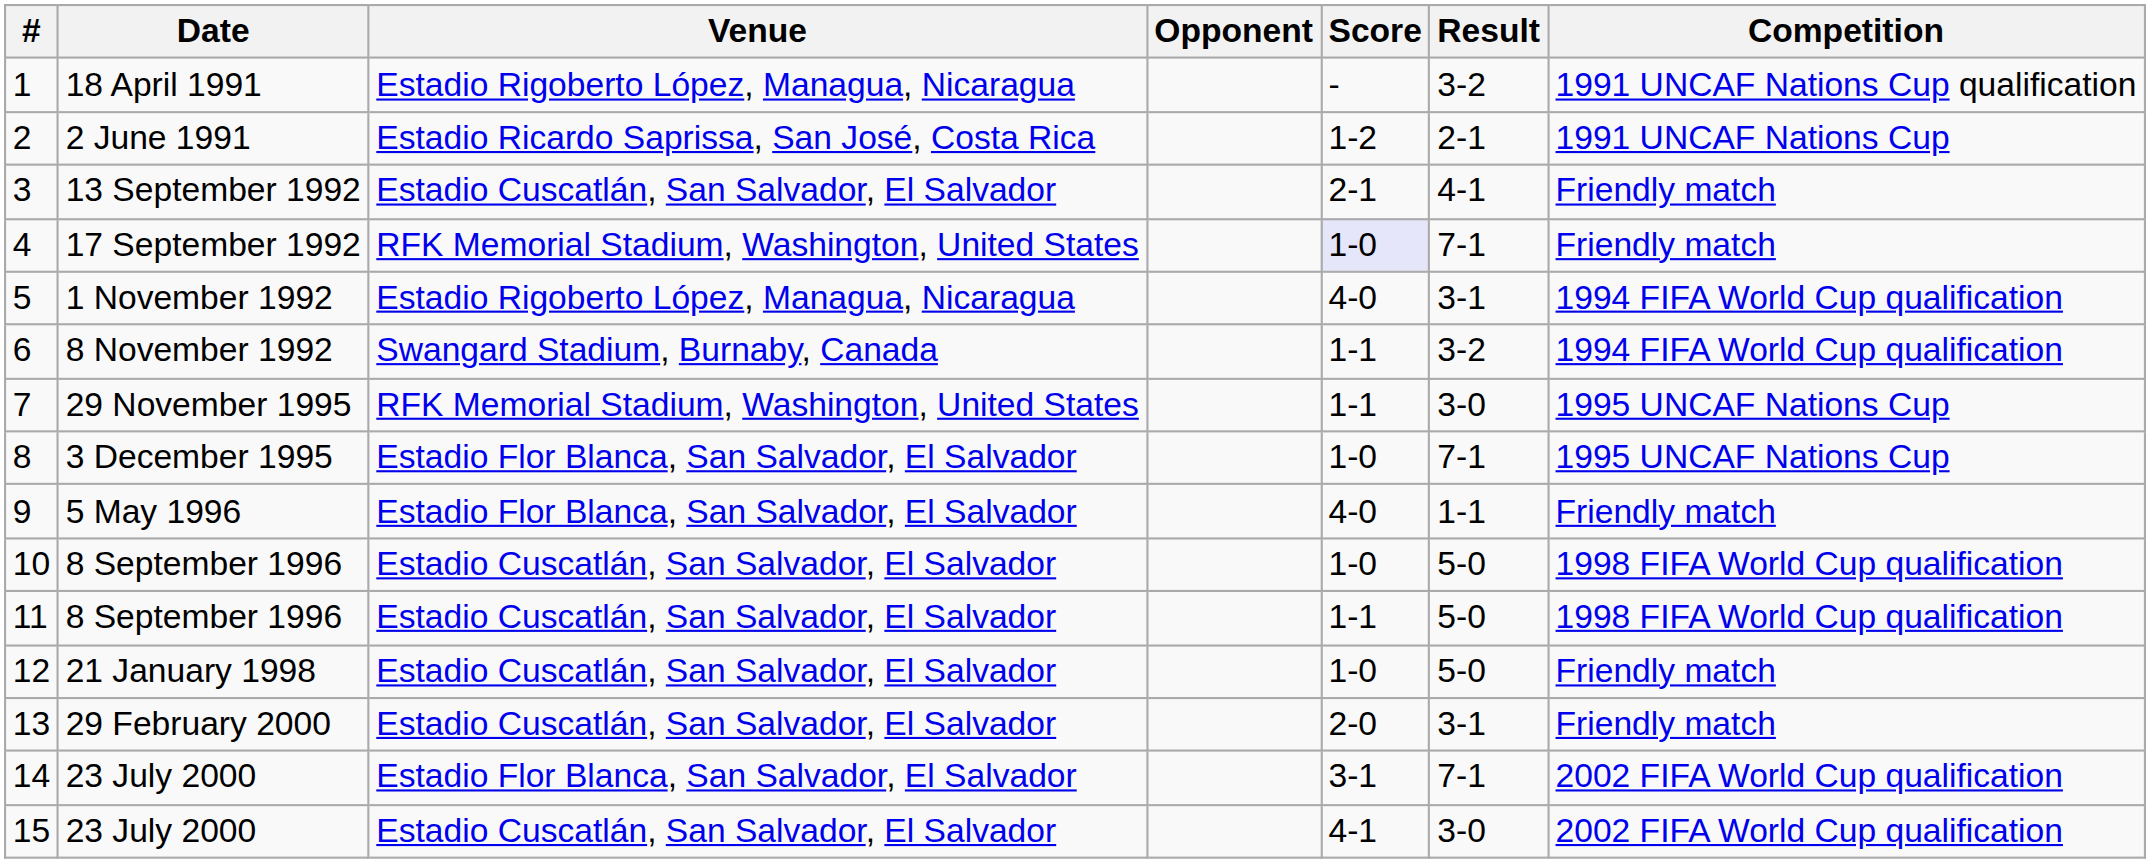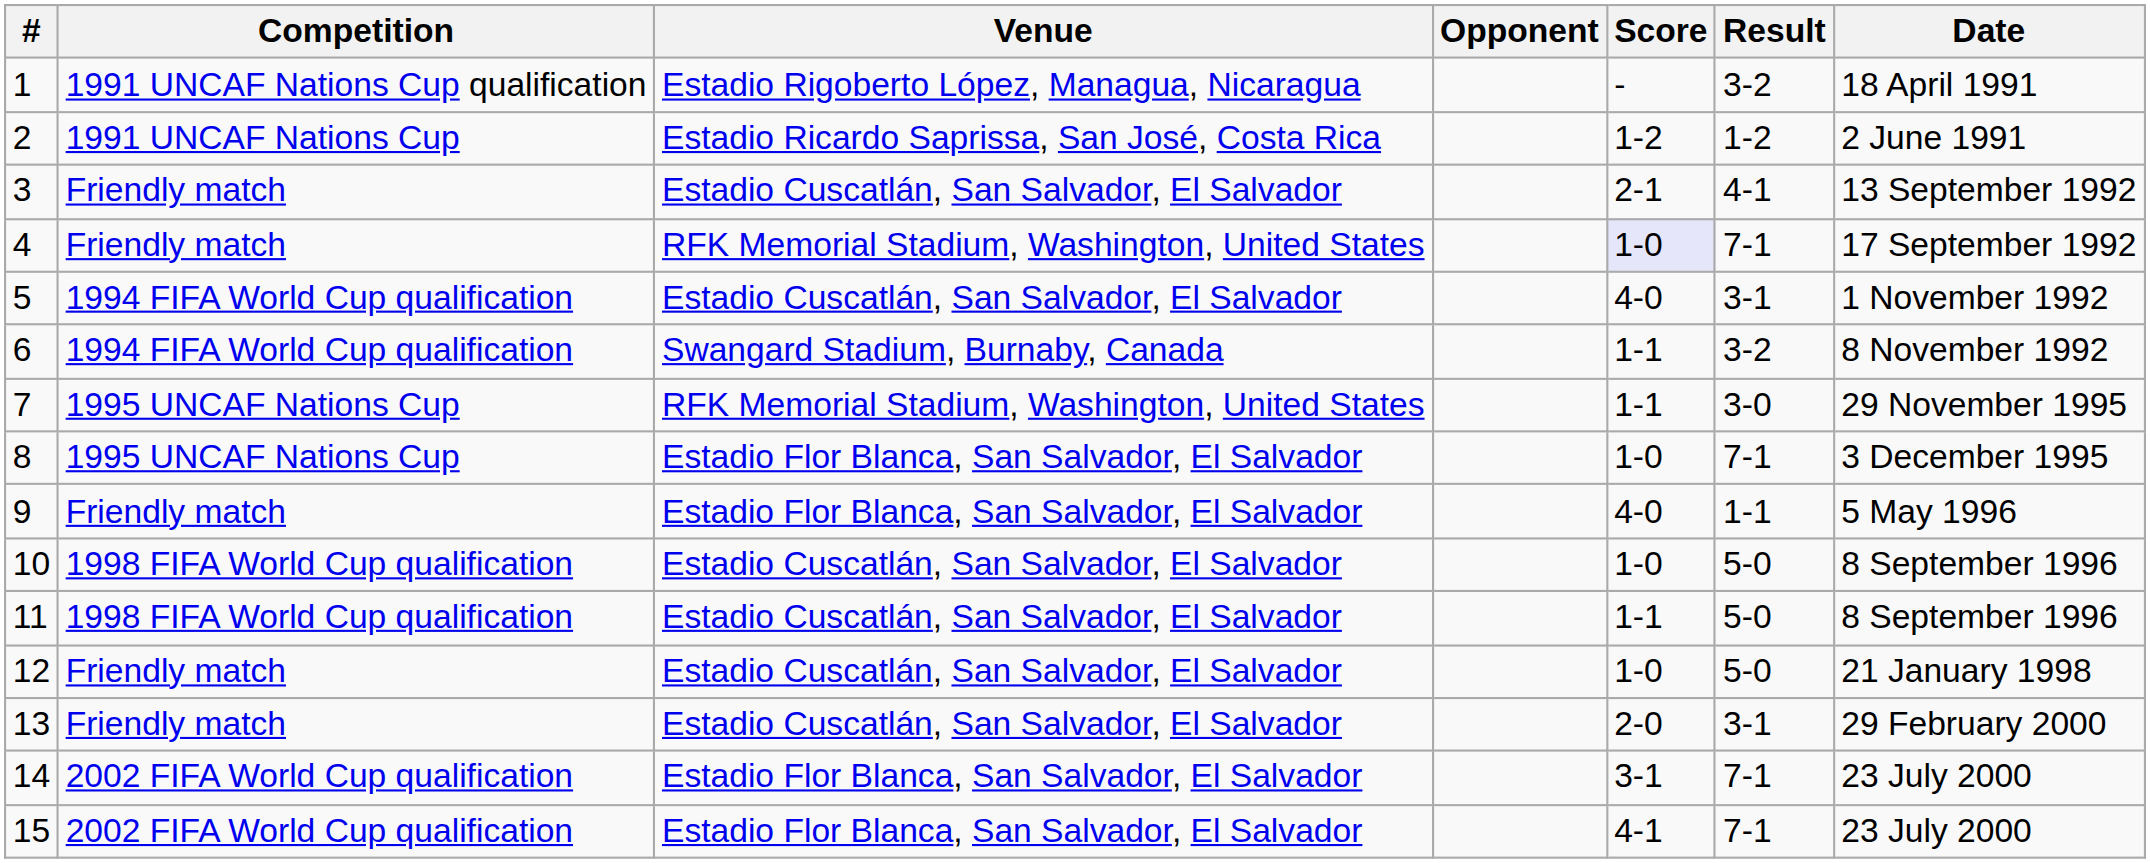 <table class="wikitable">
 <tr>
 <th>#</th>
-<th>Date</th>
+<th>Competition</th>
 <th>Venue</th>
 <th>Opponent</th>
 <th>Score</th>
 <th>Result</th>
-<th>Competition</th>
+<th>Date</th>
 </tr>
 <tr>
 <td>1</td>
-<td>18 April 1991</td>
+<td><a href='#'>1991 UNCAF Nations Cup</a> qualification</td>
 <td><a href='#'>Estadio Rigoberto López</a>, <a href='#'>Managua</a>, <a href='#'>Nicaragua</a></td>
 <td></td>
 <td>-</td>
 <td>3-2</td>
-<td><a href='#'>1991 UNCAF Nations Cup</a> qualification</td>
+<td>18 April 1991</td>
 </tr>
 <tr>
 <td>2</td>
-<td>2 June 1991</td>
+<td><a href='#'>1991 UNCAF Nations Cup</a></td>
 <td><a href='#'>Estadio Ricardo Saprissa</a>, <a href='#'>San José</a>, <a href='#'>Costa Rica</a></td>
 <td></td>
 <td>1-2</td>
-<td>2-1</td>
-<td><a href='#'>1991 UNCAF Nations Cup</a></td>
+<td>1-2</td>
+<td>2 June 1991</td>
 </tr>
 <tr>
 <td>3</td>
-<td>13 September 1992</td>
+<td><a href='#'>Friendly match</a></td>
 <td><a href='#'>Estadio Cuscatlán</a>, <a href='#'>San Salvador</a>, <a href='#'>El Salvador</a></td>
 <td></td>
 <td>2-1</td>
 <td>4-1</td>
-<td><a href='#'>Friendly match</a></td>
+<td>13 September 1992</td>
 </tr>
 <tr>
 <td>4</td>
-<td>17 September 1992</td>
+<td><a href='#'>Friendly match</a></td>
 <td><a href='#'>RFK Memorial Stadium</a>, <a href='#'>Washington</a>, <a href='#'>United States</a></td>
 <td></td>
 <td style="background: lavender;">1-0</td>
 <td>7-1</td>
-<td><a href='#'>Friendly match</a></td>
+<td>17 September 1992</td>
 </tr>
 <tr>
 <td>5</td>
-<td>1 November 1992</td>
-<td><a href='#'>Estadio Rigoberto López</a>, <a href='#'>Managua</a>, <a href='#'>Nicaragua</a></td>
+<td><a href='#'>1994 FIFA World Cup qualification</a></td>
+<td><a href='#'>Estadio Cuscatlán</a>, <a href='#'>San Salvador</a>, <a href='#'>El Salvador</a></td>
 <td></td>
 <td>4-0</td>
 <td>3-1</td>
-<td><a href='#'>1994 FIFA World Cup qualification</a></td>
+<td>1 November 1992</td>
 </tr>
 <tr>
 <td>6</td>
-<td>8 November 1992</td>
+<td><a href='#'>1994 FIFA World Cup qualification</a></td>
 <td><a href='#'>Swangard Stadium</a>, <a href='#'>Burnaby</a>, <a href='#'>Canada</a></td>
 <td></td>
 <td>1-1</td>
 <td>3-2</td>
-<td><a href='#'>1994 FIFA World Cup qualification</a></td>
+<td>8 November 1992</td>
 </tr>
 <tr>
 <td>7</td>
-<td>29 November 1995</td>
+<td><a href='#'>1995 UNCAF Nations Cup</a></td>
 <td><a href='#'>RFK Memorial Stadium</a>, <a href='#'>Washington</a>, <a href='#'>United States</a></td>
 <td></td>
 <td>1-1</td>
 <td>3-0</td>
-<td><a href='#'>1995 UNCAF Nations Cup</a></td>
+<td>29 November 1995</td>
 </tr>
 <tr>
 <td>8</td>
-<td>3 December 1995</td>
+<td><a href='#'>1995 UNCAF Nations Cup</a></td>
 <td><a href='#'>Estadio Flor Blanca</a>, <a href='#'>San Salvador</a>, <a href='#'>El Salvador</a></td>
 <td></td>
 <td>1-0</td>
 <td>7-1</td>
-<td><a href='#'>1995 UNCAF Nations Cup</a></td>
+<td>3 December 1995</td>
 </tr>
 <tr>
 <td>9</td>
-<td>5 May 1996</td>
+<td><a href='#'>Friendly match</a></td>
 <td><a href='#'>Estadio Flor Blanca</a>, <a href='#'>San Salvador</a>, <a href='#'>El Salvador</a></td>
 <td></td>
 <td>4-0</td>
 <td>1-1</td>
-<td><a href='#'>Friendly match</a></td>
+<td>5 May 1996</td>
 </tr>
 <tr>
 <td>10</td>
-<td>8 September 1996</td>
+<td><a href='#'>1998 FIFA World Cup qualification</a></td>
 <td><a href='#'>Estadio Cuscatlán</a>, <a href='#'>San Salvador</a>, <a href='#'>El Salvador</a></td>
 <td></td>
 <td>1-0</td>
 <td>5-0</td>
-<td><a href='#'>1998 FIFA World Cup qualification</a></td>
+<td>8 September 1996</td>
 </tr>
 <tr>
 <td>11</td>
-<td>8 September 1996</td>
+<td><a href='#'>1998 FIFA World Cup qualification</a></td>
 <td><a href='#'>Estadio Cuscatlán</a>, <a href='#'>San Salvador</a>, <a href='#'>El Salvador</a></td>
 <td></td>
 <td>1-1</td>
 <td>5-0</td>
-<td><a href='#'>1998 FIFA World Cup qualification</a></td>
+<td>8 September 1996</td>
 </tr>
 <tr>
 <td>12</td>
-<td>21 January 1998</td>
+<td><a href='#'>Friendly match</a></td>
 <td><a href='#'>Estadio Cuscatlán</a>, <a href='#'>San Salvador</a>, <a href='#'>El Salvador</a></td>
 <td></td>
 <td>1-0</td>
 <td>5-0</td>
-<td><a href='#'>Friendly match</a></td>
+<td>21 January 1998</td>
 </tr>
 <tr>
 <td>13</td>
-<td>29 February 2000</td>
+<td><a href='#'>Friendly match</a></td>
 <td><a href='#'>Estadio Cuscatlán</a>, <a href='#'>San Salvador</a>, <a href='#'>El Salvador</a></td>
 <td></td>
 <td>2-0</td>
 <td>3-1</td>
-<td><a href='#'>Friendly match</a></td>
+<td>29 February 2000</td>
 </tr>
 <tr>
 <td>14</td>
-<td>23 July 2000</td>
+<td><a href='#'>2002 FIFA World Cup qualification</a></td>
 <td><a href='#'>Estadio Flor Blanca</a>, <a href='#'>San Salvador</a>, <a href='#'>El Salvador</a></td>
 <td></td>
 <td>3-1</td>
 <td>7-1</td>
-<td><a href='#'>2002 FIFA World Cup qualification</a></td>
+<td>23 July 2000</td>
 </tr>
 <tr>
 <td>15</td>
-<td>23 July 2000</td>
-<td><a href='#'>Estadio Cuscatlán</a>, <a href='#'>San Salvador</a>, <a href='#'>El Salvador</a></td>
+<td><a href='#'>2002 FIFA World Cup qualification</a></td>
+<td><a href='#'>Estadio Flor Blanca</a>, <a href='#'>San Salvador</a>, <a href='#'>El Salvador</a></td>
 <td></td>
 <td>4-1</td>
-<td>3-0</td>
-<td><a href='#'>2002 FIFA World Cup qualification</a></td>
+<td>7-1</td>
+<td>23 July 2000</td>
 </tr>
 </table>
